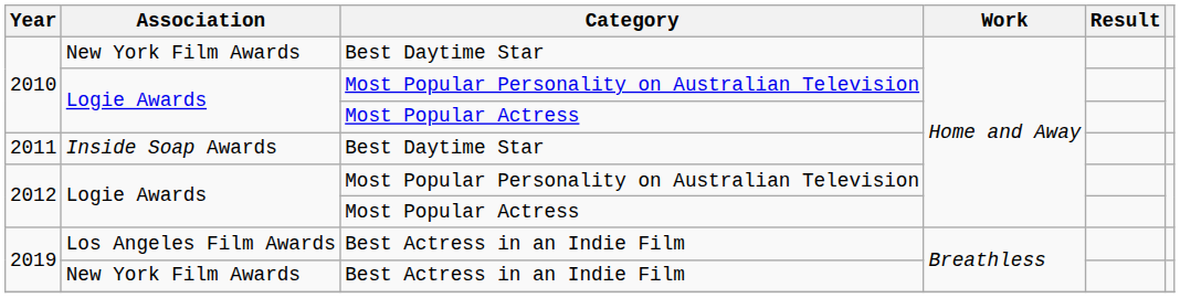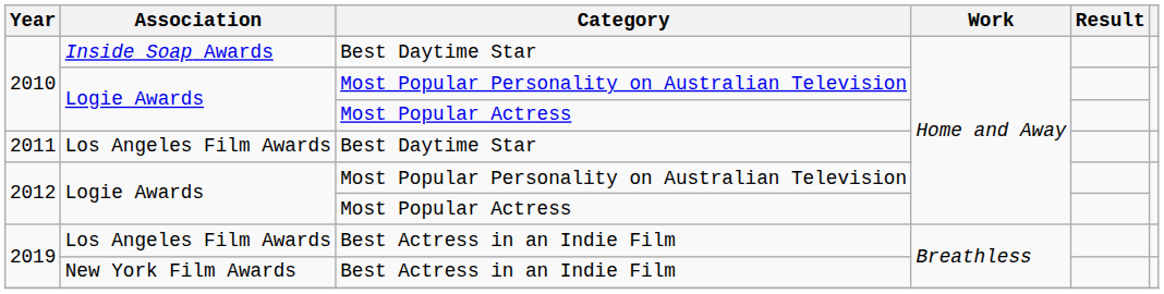 <table class="wikitable">
 <tr>
 <th>Year</th>
 <th>Association</th>
 <th>Category</th>
 <th>Work</th>
 <th>Result</th>
 <th></th>
 </tr>
 <tr>
 <td rowspan="3">2010</td>
-<td>New York Film Awards</td>
+<td><a href='#'><em>Inside Soap</em> Awards</a></td>
 <td>Best Daytime Star</td>
 <td rowspan="6"><em>Home and Away</em></td>
 <td></td>
 <td style="text-align:center;"></td>
 </tr>
 <tr>
 <td rowspan="2"><a href='#'>Logie Awards</a></td>
 <td><a href='#'>Most Popular Personality on Australian Television</a></td>
 <td></td>
 <td style="text-align:center;" rowspan="2"></td>
 </tr>
 <tr>
 <td><a href='#'>Most Popular Actress</a></td>
 <td></td>
 </tr>
 <tr>
 <td>2011</td>
-<td><em>Inside Soap</em> Awards</td>
+<td>Los Angeles Film Awards</td>
 <td>Best Daytime Star</td>
 <td></td>
 <td style="text-align:center;"></td>
 </tr>
 <tr>
 <td rowspan="2">2012</td>
 <td rowspan="2">Logie Awards</td>
 <td>Most Popular Personality on Australian Television</td>
 <td></td>
 <td style="text-align:center;" rowspan="2"></td>
 </tr>
 <tr>
 <td>Most Popular Actress</td>
 <td></td>
 </tr>
 <tr>
 <td rowspan="2">2019</td>
 <td>Los Angeles Film Awards</td>
 <td>Best Actress in an Indie Film</td>
 <td rowspan="2"><em>Breathless</em></td>
 <td></td>
 <td style="text-align:center;"></td>
 </tr>
 <tr>
 <td>New York Film Awards</td>
 <td>Best Actress in an Indie Film</td>
 <td></td>
 <td style="text-align:center;"></td>
 </tr>
 <tr>
 </tr>
 </table>
